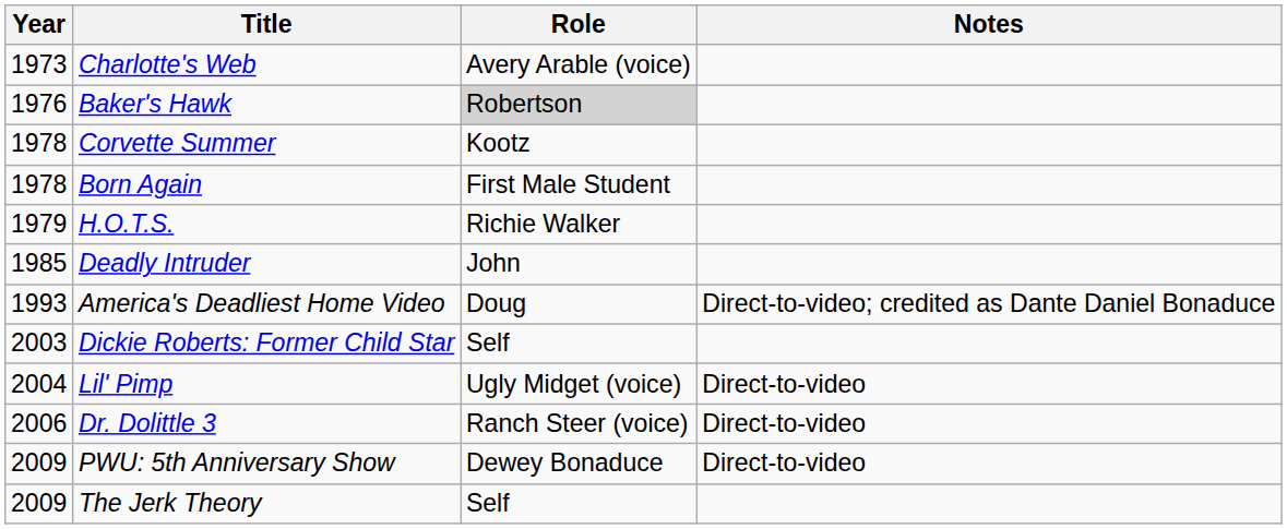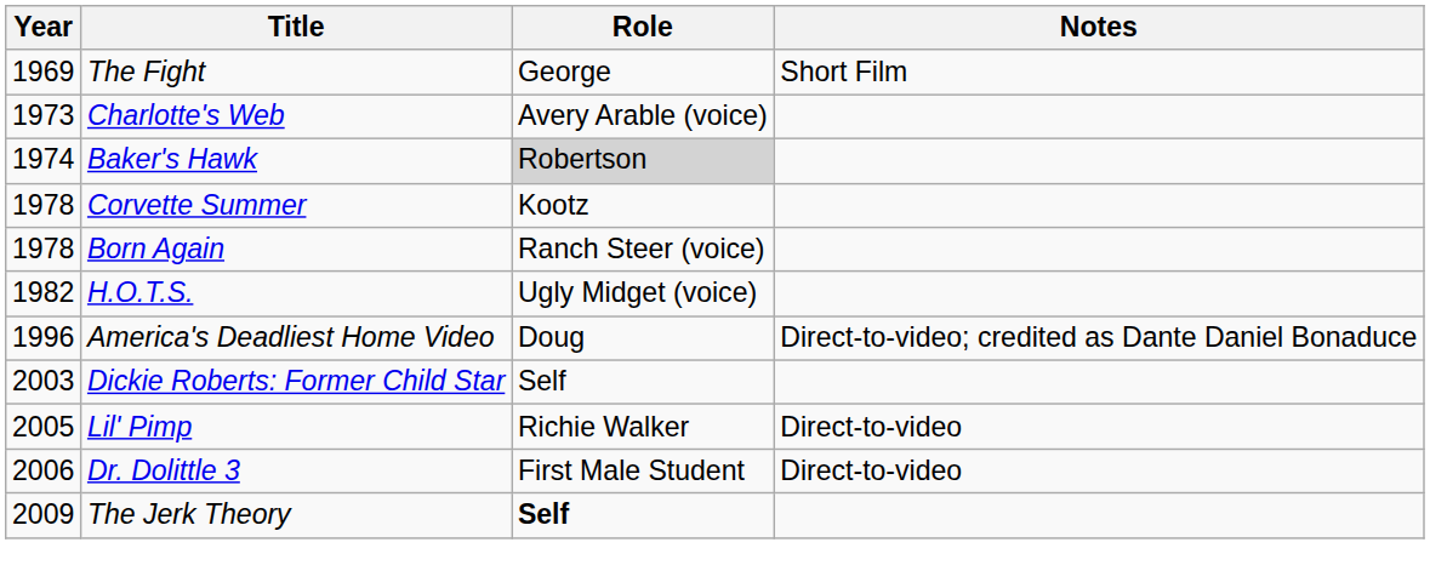 <table class="wikitable sortable">
 <tr>
 <th>Year</th>
 <th>Title</th>
 <th>Role</th>
 <th>Notes</th>
 </tr>
 <tr>
+<td>1969</td>
+<td><em>The Fight</em></td>
+<td>George</td>
+<td>Short Film</td>
+</tr>
+<tr>
 <td>1973</td>
 <td><em><a href='#'>Charlotte's Web</a></em></td>
 <td>Avery Arable (voice)</td>
 <td></td>
 </tr>
 <tr>
-<td>1976</td>
+<td>1974</td>
 <td><em><a href='#'>Baker's Hawk</a></em></td>
 <td style="background: lightgrey;">Robertson</td>
 <td></td>
 </tr>
 <tr>
 <td>1978</td>
 <td><em><a href='#'>Corvette Summer</a></em></td>
 <td>Kootz</td>
 <td></td>
 </tr>
 <tr>
 <td>1978</td>
 <td><em><a href='#'>Born Again</a></em></td>
-<td>First Male Student</td>
+<td>Ranch Steer (voice)</td>
 <td></td>
 </tr>
 <tr>
-<td>1979</td>
+<td>1982</td>
 <td><em><a href='#'>H.O.T.S.</a></em></td>
-<td>Richie Walker</td>
+<td>Ugly Midget (voice)</td>
 <td></td>
 </tr>
 <tr>
-<td>1985</td>
-<td><em><a href='#'>Deadly Intruder</a></em></td>
-<td>John</td>
-<td></td>
-</tr>
-<tr>
-<td>1993</td>
+<td>1996</td>
 <td><em>America's Deadliest Home Video</em></td>
 <td>Doug</td>
 <td>Direct-to-video; credited as Dante Daniel Bonaduce</td>
 </tr>
 <tr>
 <td>2003</td>
 <td><em><a href='#'>Dickie Roberts: Former Child Star</a></em></td>
 <td>Self</td>
 <td></td>
 </tr>
 <tr>
-<td>2004</td>
+<td>2005</td>
 <td><em><a href='#'>Lil' Pimp</a></em></td>
-<td>Ugly Midget (voice)</td>
+<td>Richie Walker</td>
 <td>Direct-to-video</td>
 </tr>
 <tr>
 <td>2006</td>
 <td><em><a href='#'>Dr. Dolittle 3</a></em></td>
-<td>Ranch Steer (voice)</td>
-<td>Direct-to-video</td>
-</tr>
-<tr>
-<td>2009</td>
-<td><em>PWU: 5th Anniversary Show</em></td>
-<td>Dewey Bonaduce</td>
+<td>First Male Student</td>
 <td>Direct-to-video</td>
 </tr>
 <tr>
 <td>2009</td>
 <td><em>The Jerk Theory</em></td>
-<td>Self</td>
+<td><strong>Self</strong></td>
 </tr>
 </table>
